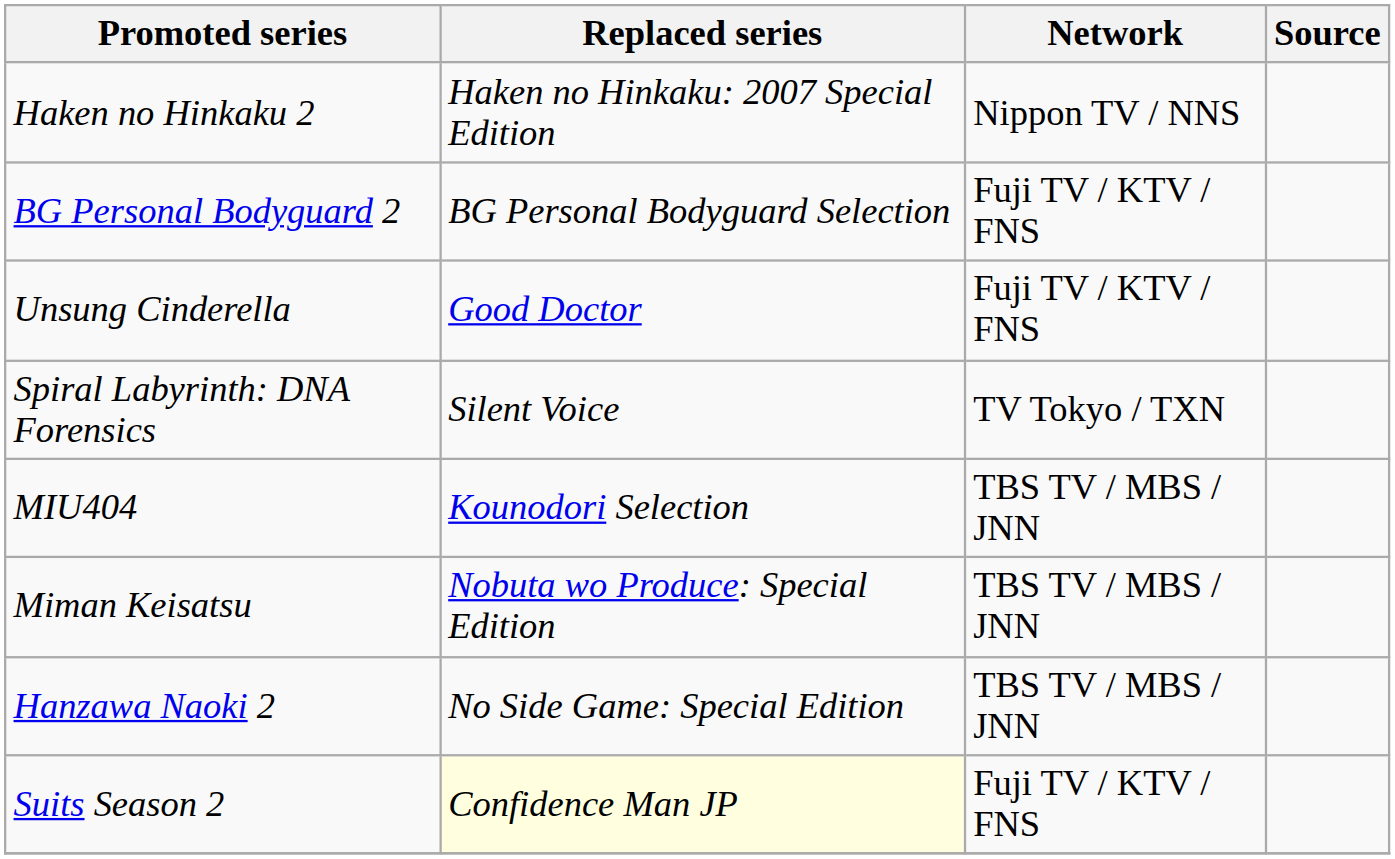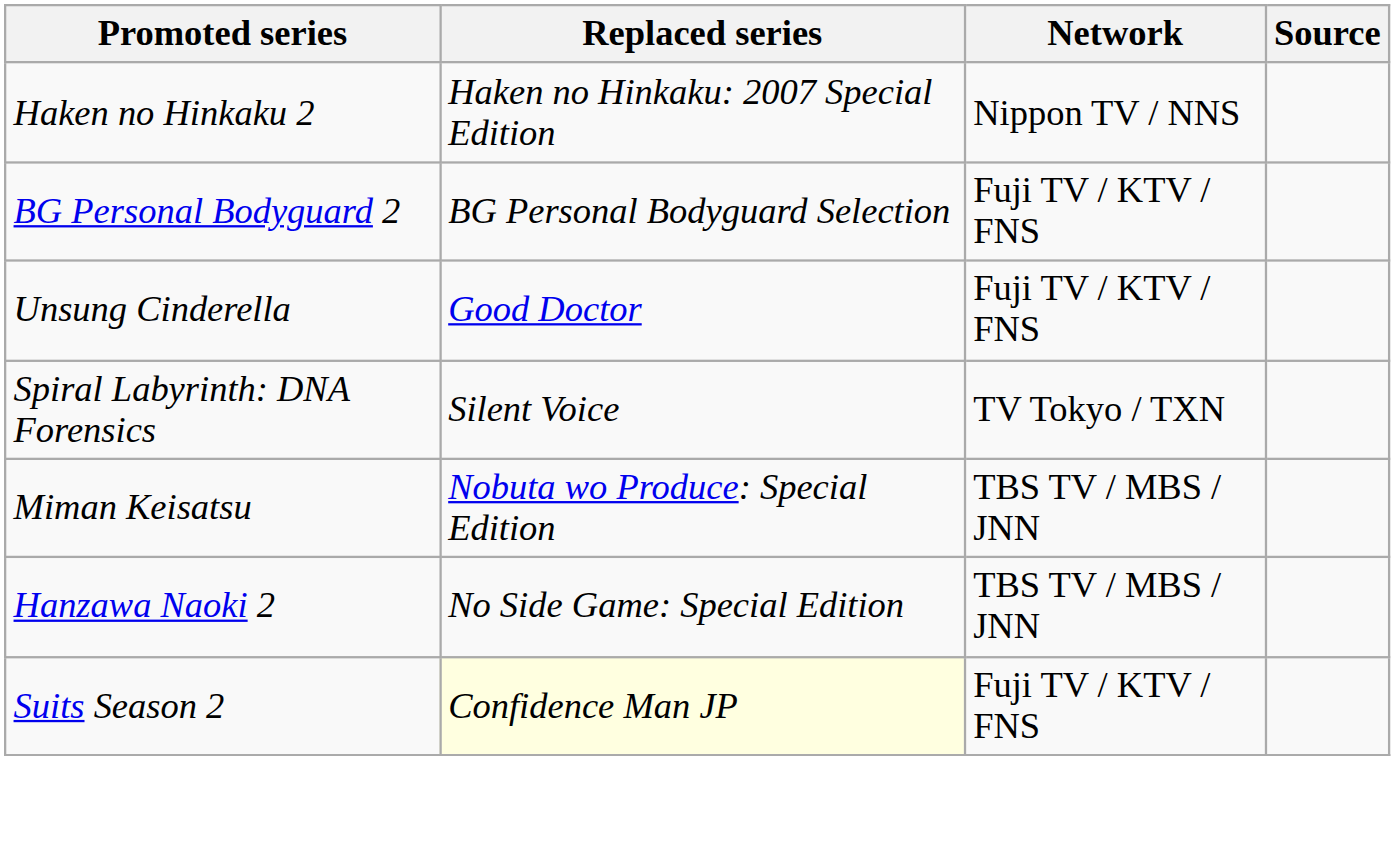 <table class="wikitable sortable">
 <tr>
 <th>Promoted series</th>
 <th>Replaced series</th>
 <th>Network</th>
 <th>Source</th>
 </tr>
 <tr>
 <td><em>Haken no Hinkaku 2</em></td>
 <td><em>Haken no Hinkaku: 2007 Special Edition</em></td>
 <td>Nippon TV / NNS</td>
 <td></td>
 </tr>
 <tr>
 <td><em><a href='#'>BG Personal Bodyguard</a> 2</em></td>
 <td><em>BG Personal Bodyguard Selection</em></td>
 <td>Fuji TV / KTV / FNS</td>
 <td></td>
 </tr>
 <tr>
 <td><em>Unsung Cinderella</em></td>
 <td><em><a href='#'>Good Doctor</a></em></td>
 <td>Fuji TV / KTV / FNS</td>
 <td></td>
 </tr>
 <tr>
 <td><em>Spiral Labyrinth: DNA Forensics</em></td>
 <td><em>Silent Voice</em></td>
 <td>TV Tokyo / TXN</td>
 <td></td>
 </tr>
 <tr>
-<td><em>MIU404</em></td>
-<td><em><a href='#'>Kounodori</a> Selection</em></td>
-<td>TBS TV / MBS / JNN</td>
-<td></td>
-</tr>
-<tr>
 <td><em>Miman Keisatsu</em></td>
 <td><em><a href='#'>Nobuta wo Produce</a>: Special Edition</em></td>
 <td>TBS TV / MBS / JNN</td>
 <td></td>
 </tr>
 <tr>
 <td><em><a href='#'>Hanzawa Naoki</a> 2</em></td>
 <td><em>No Side Game: Special Edition</em></td>
 <td>TBS TV / MBS / JNN</td>
 <td></td>
 </tr>
 <tr>
 <td><em><a href='#'>Suits</a> Season 2</em></td>
 <td style="background: lightyellow;"><em>Confidence Man JP</em></td>
 <td>Fuji TV / KTV / FNS</td>
 <td></td>
 </tr>
 <tr>
 </tr>
 </table>
